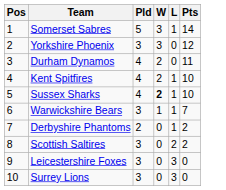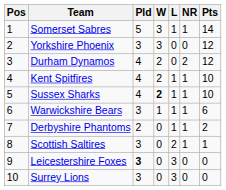 <table class="wikitable">
 <tr>
 <th>Pos</th>
 <th>Team</th>
 <th>Pld</th>
 <th>W</th>
 <th>L</th>
+<th>NR</th>
 <th>Pts</th>
 </tr>
 <tr>
 <td>1</td>
 <td><a href='#'>Somerset Sabres</a></td>
 <td>5</td>
 <td>3</td>
+<td>1</td>
 <td>1</td>
 <td>14</td>
 </tr>
 <tr>
 <td>2</td>
 <td><a href='#'>Yorkshire Phoenix</a></td>
 <td>3</td>
 <td>3</td>
 <td>0</td>
+<td>0</td>
 <td>12</td>
 </tr>
 <tr>
 <td>3</td>
 <td><a href='#'>Durham Dynamos</a></td>
 <td>4</td>
 <td>2</td>
 <td>0</td>
-<td>11</td>
+<td>2</td>
+<td>12</td>
 </tr>
 <tr>
 <td>4</td>
 <td><a href='#'>Kent Spitfires</a></td>
 <td>4</td>
 <td>2</td>
+<td>1</td>
 <td>1</td>
 <td>10</td>
 </tr>
 <tr>
 <td>5</td>
 <td><a href='#'>Sussex Sharks</a></td>
 <td>4</td>
 <td><strong>2</strong></td>
 <td>1</td>
+<td>1</td>
 <td>10</td>
 </tr>
 <tr>
 <td>6</td>
 <td><a href='#'>Warwickshire Bears</a></td>
 <td>3</td>
 <td>1</td>
 <td>1</td>
-<td>7</td>
+<td>1</td>
+<td>6</td>
 </tr>
 <tr>
 <td>7</td>
 <td><a href='#'>Derbyshire Phantoms</a></td>
 <td>2</td>
 <td>0</td>
+<td>1</td>
 <td>1</td>
 <td>2</td>
 </tr>
 <tr>
 <td>8</td>
 <td><a href='#'>Scottish Saltires</a></td>
 <td>3</td>
 <td>0</td>
 <td>2</td>
-<td>2</td>
+<td>1</td>
+<td>1</td>
 </tr>
 <tr>
 <td>9</td>
 <td><a href='#'>Leicestershire Foxes</a></td>
+<td><strong>3</strong></td>
+<td>0</td>
 <td>3</td>
 <td>0</td>
-<td>3</td>
 <td>0</td>
 </tr>
 <tr>
 <td>10</td>
 <td><a href='#'>Surrey Lions</a></td>
 <td>3</td>
 <td>0</td>
 <td>3</td>
 <td>0</td>
+<td>0</td>
 </tr>
 </table>
